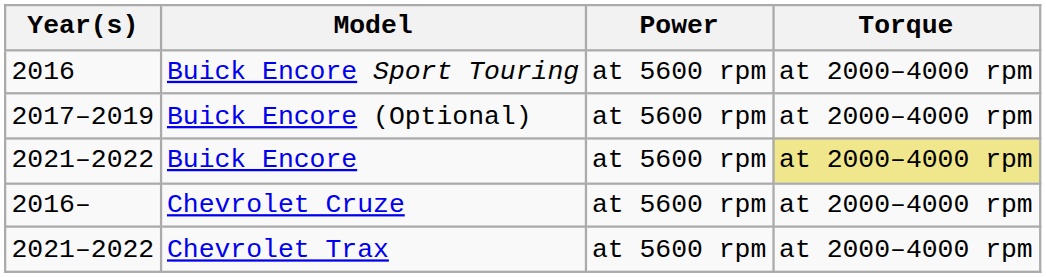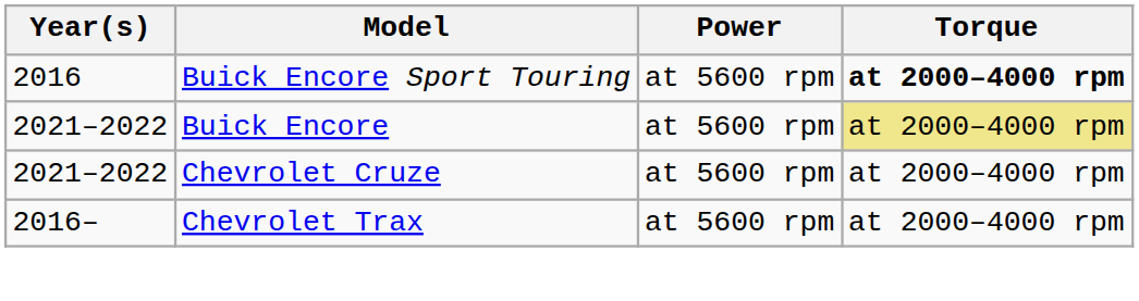 <table class="wikitable" style="font-size: 90%">
 <tr>
 <th>Year(s)</th>
 <th>Model</th>
 <th>Power</th>
 <th>Torque</th>
 </tr>
 <tr>
 <td>2016</td>
 <td><a href='#'>Buick Encore</a> <em>Sport Touring</em></td>
 <td> at 5600 rpm</td>
-<td> at 2000–4000 rpm</td>
-</tr>
-<tr>
-<td>2017–2019</td>
-<td><a href='#'>Buick Encore</a> (Optional)</td>
-<td> at 5600 rpm</td>
-<td> at 2000–4000 rpm</td>
+<td><strong> at 2000–4000 rpm</strong></td>
 </tr>
 <tr>
 <td>2021–2022</td>
 <td><a href='#'>Buick Encore</a></td>
 <td> at 5600 rpm</td>
 <td style="background: khaki;"> at 2000–4000 rpm</td>
 </tr>
 <tr>
-<td>2016–</td>
+<td>2021–2022</td>
 <td><a href='#'>Chevrolet Cruze</a></td>
 <td> at 5600 rpm</td>
 <td> at 2000–4000 rpm</td>
 </tr>
 <tr>
-<td>2021–2022</td>
+<td>2016–</td>
 <td><a href='#'>Chevrolet Trax</a></td>
 <td> at 5600 rpm</td>
 <td> at 2000–4000 rpm</td>
 </tr>
 </table>
